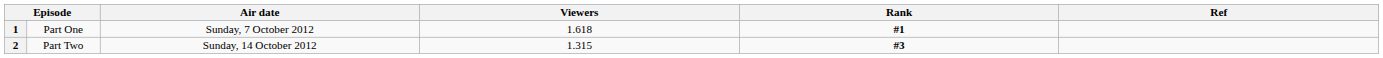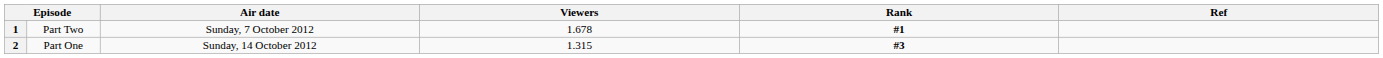 <table class="wikitable plainrowheaders" style="text-align:center; line-height:16px; width:99%;">
 <tr style="background:#C1D8FF;">
 <th colspan="2" width=2%>Episode</th>
 <th width=8%>Air date</th>
 <th width=8%>Viewers</th>
 <th width=8%>Rank</th>
 <th width=8%>Ref</th>
 </tr>
 <tr>
 <th>1</th>
-<td>Part One</td>
+<td>Part Two</td>
 <td>Sunday, 7 October 2012</td>
-<td>1.618</td>
+<td>1.678</td>
 <td><strong>#1</strong></td>
 <td></td>
 </tr>
 <tr>
 <th>2</th>
-<td>Part Two</td>
+<td>Part One</td>
 <td>Sunday, 14 October 2012</td>
 <td>1.315</td>
 <td><strong>#3</strong></td>
 <td></td>
 </tr>
 </table>
